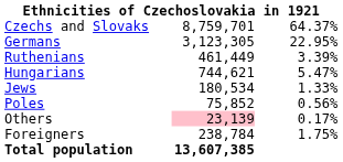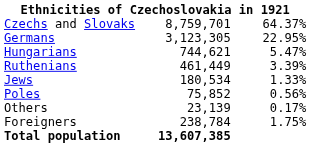 <table cellspacing="0" cellpadding="0" style="width:25em;text-align:right;">
 <tr>
 <th colspan="3" style="text-align:center;"><br>Ethnicities of Czechoslovakia in 1921</th>
 </tr>
 <tr>
 <td style="width:50%;text-align:left;"><a href='#'>Czechs</a> and <a href='#'>Slovaks</a></td>
 <td style="width:25%;">8,759,701</td>
 <td style="width:25%;">64.37%</td>
 </tr>
 <tr>
 <td align="left"><a href='#'>Germans</a></td>
 <td>3,123,305</td>
 <td>22.95%</td>
 </tr>
 <tr>
+<td align="left"><a href='#'>Hungarians</a></td>
+<td>744,621</td>
+<td>5.47%</td>
+</tr>
+<tr>
 <td align="left"><a href='#'>Ruthenians</a></td>
 <td>461,449</td>
 <td>3.39%</td>
-</tr>
-<tr>
-<td align="left"><a href='#'>Hungarians</a></td>
-<td>744,621</td>
-<td>5.47%</td>
 </tr>
 <tr>
 <td align="left"><a href='#'>Jews</a></td>
 <td>180,534</td>
 <td>1.33%</td>
 </tr>
 <tr>
 <td align="left"><a href='#'>Poles</a></td>
 <td>75,852</td>
 <td>0.56%</td>
 </tr>
 <tr>
 <td align="left">Others</td>
-<td style="background: pink;">23,139</td>
+<td>23,139</td>
 <td>0.17%</td>
 </tr>
 <tr>
 <td align="left">Foreigners</td>
 <td>238,784</td>
 <td>1.75%</td>
 </tr>
 <tr>
 <th align="left">Total population</th>
 <th align="right">13,607,385</th>
 </tr>
 <tr>
 <td colspan="3" style="text-align:center;"><br></td>
 </tr>
 </table>
